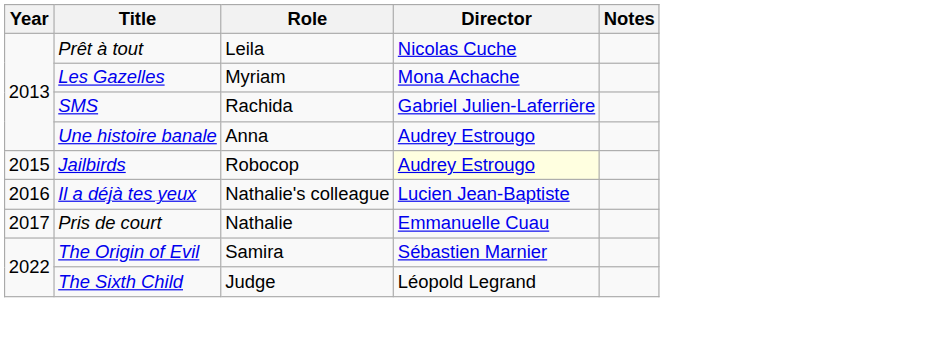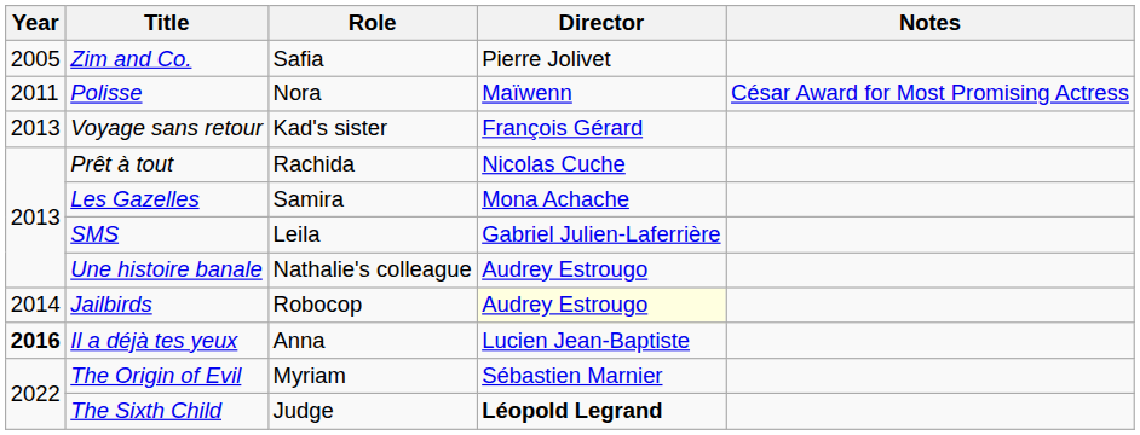 <table class="wikitable sortable">
 <tr>
 <th>Year</th>
 <th>Title</th>
 <th>Role</th>
 <th>Director</th>
 <th class="unsortable">Notes</th>
 </tr>
 <tr>
+<td>2005</td>
+<td><em><a href='#'>Zim and Co.</a></em></td>
+<td>Safia</td>
+<td>Pierre Jolivet</td>
+<td></td>
+</tr>
+<tr>
+<td>2011</td>
+<td><em><a href='#'>Polisse</a></em></td>
+<td>Nora</td>
+<td><a href='#'>Maïwenn</a></td>
+<td><a href='#'>César Award for Most Promising Actress</a></td>
+</tr>
+<tr>
+<td>2013</td>
+<td><em>Voyage sans retour</em></td>
+<td>Kad's sister</td>
+<td><a href='#'>François Gérard</a></td>
+<td></td>
+</tr>
+<tr>
 <td rowspan=4>2013</td>
 <td><em>Prêt à tout</em></td>
-<td>Leila</td>
+<td>Rachida</td>
 <td><a href='#'>Nicolas Cuche</a></td>
 <td></td>
 </tr>
 <tr>
 <td><em><a href='#'>Les Gazelles</a></em></td>
-<td>Myriam</td>
+<td>Samira</td>
 <td><a href='#'>Mona Achache</a></td>
 <td></td>
 </tr>
 <tr>
 <td><em><a href='#'>SMS</a></em></td>
-<td>Rachida</td>
+<td>Leila</td>
 <td><a href='#'>Gabriel Julien-Laferrière</a></td>
 <td></td>
 </tr>
 <tr>
 <td><em><a href='#'>Une histoire banale</a></em></td>
-<td>Anna</td>
+<td>Nathalie's colleague</td>
 <td><a href='#'>Audrey Estrougo</a></td>
 <td></td>
 </tr>
 <tr>
-<td>2015</td>
+<td>2014</td>
 <td><em><a href='#'>Jailbirds</a></em></td>
 <td>Robocop</td>
 <td style="background: lightyellow;"><a href='#'>Audrey Estrougo</a></td>
 <td></td>
 </tr>
 <tr>
-<td>2016</td>
+<td><strong>2016</strong></td>
 <td><em><a href='#'>Il a déjà tes yeux</a></em></td>
-<td>Nathalie's colleague</td>
+<td>Anna</td>
 <td><a href='#'>Lucien Jean-Baptiste</a></td>
-<td></td>
-</tr>
-<tr>
-<td>2017</td>
-<td><em>Pris de court</em></td>
-<td>Nathalie</td>
-<td><a href='#'>Emmanuelle Cuau</a></td>
 <td></td>
 </tr>
 <tr>
 <td rowspan="2">2022</td>
 <td><em><a href='#'>The Origin of Evil</a></em></td>
-<td>Samira</td>
+<td>Myriam</td>
 <td><a href='#'>Sébastien Marnier</a></td>
 <td></td>
 </tr>
 <tr>
 <td><em><a href='#'>The Sixth Child</a></em></td>
 <td>Judge</td>
-<td>Léopold Legrand</td>
+<td><strong>Léopold Legrand</strong></td>
 <td></td>
 </tr>
 </table>
